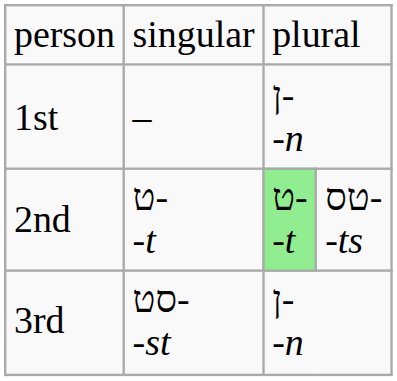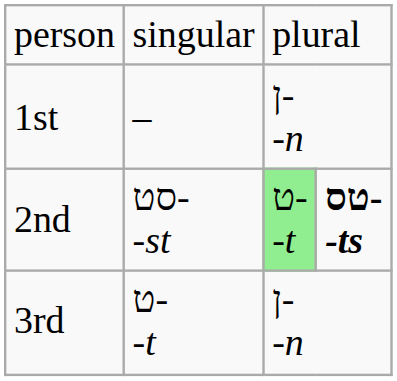 <table class="wikitable">
 <tr>
 <td>person</td>
 <td>singular</td>
 <td colspan="2">plural</td>
 </tr>
 <tr>
 <td>1st</td>
 <td>–</td>
 <td colspan="2">ן-<br><em>-n</em></td>
 </tr>
 <tr>
 <td>2nd</td>
-<td>ט-<br><em>-t</em></td>
+<td>סט-<br><em>-st</em></td>
 <td style="background: lightgreen;">ט-<br><em>-t</em></td>
-<td>טס-<br><em>-ts</em></td>
+<td><strong>טס-<br><em>-ts</em></strong></td>
 </tr>
 <tr>
 <td>3rd</td>
-<td>סט-<br><em>-st</em></td>
+<td>ט-<br><em>-t</em></td>
 <td colspan="2">ן-<br><em>-n</em></td>
 </tr>
 </table>
